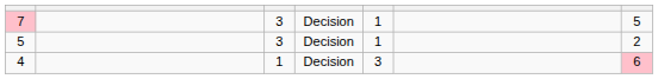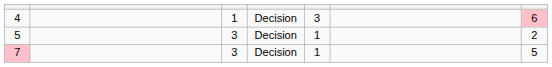 <table class="wikitable" style="text-align: center;">
 <tr>
 <th width=30></th>
 <th width=270></th>
 <th width=30></th>
 <th width=75></th>
 <th width=30></th>
 <th width=270></th>
 <th width=30></th>
 </tr>
 <tr>
-<td bgcolor=pink>7</td>
+<td>4</td>
+<td align=left><strong></strong></td>
+<td>1</td>
+<td>Decision</td>
+<td>3</td>
 <td align=left></td>
-<td>3</td>
-<td>Decision</td>
-<td>1</td>
-<td align=left><strong></strong></td>
-<td>5</td>
+<td bgcolor=pink>6</td>
 </tr>
 <tr>
 <td>5</td>
 <td align=left></td>
 <td>3</td>
 <td>Decision</td>
 <td>1</td>
 <td align=left><strong></strong></td>
 <td>2</td>
 </tr>
 <tr>
-<td>4</td>
+<td bgcolor=pink>7</td>
+<td align=left></td>
+<td>3</td>
+<td>Decision</td>
+<td>1</td>
 <td align=left><strong></strong></td>
-<td>1</td>
-<td>Decision</td>
-<td>3</td>
-<td align=left></td>
-<td bgcolor=pink>6</td>
+<td>5</td>
 </tr>
 </table>
